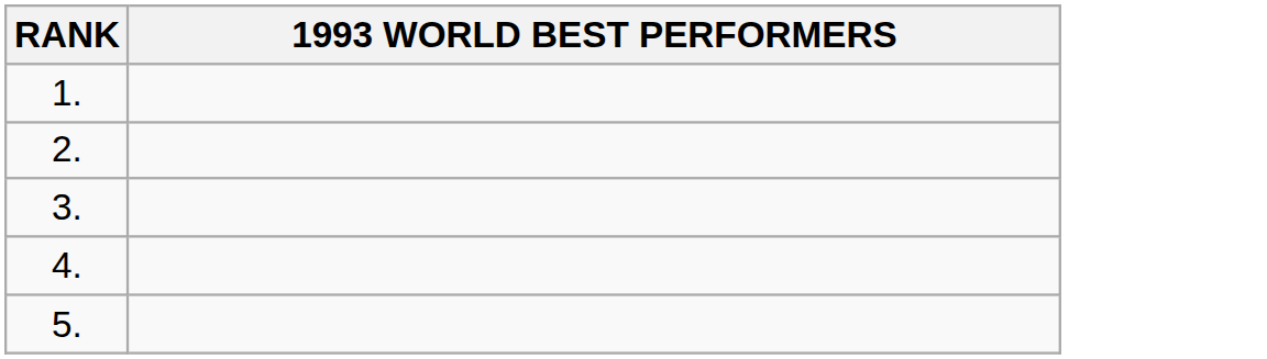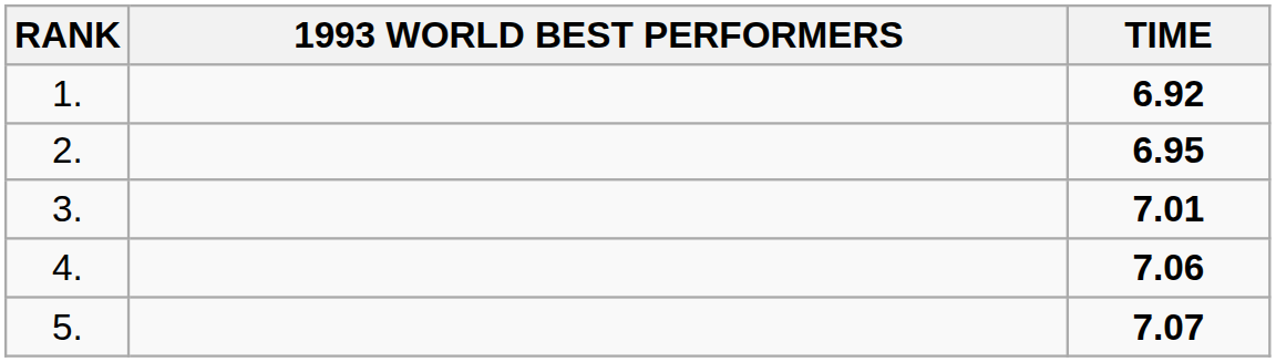 <table class="wikitable" style="border-collapse: collapse; font-size: 90%;">
 <tr>
 <th>RANK</th>
 <th align="center" style="width: 25em">1993 WORLD BEST PERFORMERS</th>
+<th align="center" style="width: 5em">TIME</th>
 </tr>
 <tr>
 <td align="center">1.</td>
 <td></td>
+<td align="center"><strong>6.92</strong></td>
 </tr>
 <tr>
 <td align="center">2.</td>
 <td></td>
+<td align="center"><strong>6.95</strong></td>
 </tr>
 <tr>
 <td align="center">3.</td>
 <td></td>
+<td align="center"><strong>7.01</strong></td>
 </tr>
 <tr>
 <td align="center">4.</td>
 <td></td>
+<td align="center"><strong>7.06</strong></td>
 </tr>
 <tr>
 <td align="center">5.</td>
 <td></td>
+<td align="center"><strong>7.07</strong></td>
 </tr>
 </table>
